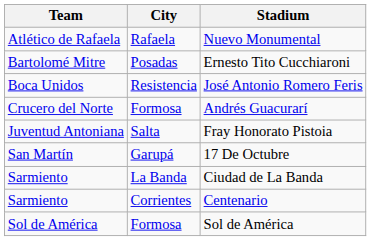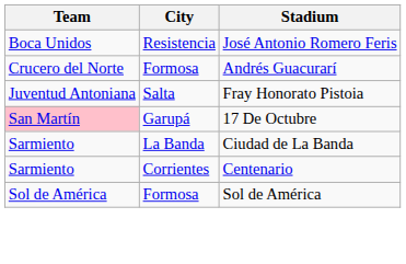 <table class="wikitable sortable">
 <tr>
 <th>Team</th>
 <th>City</th>
 <th>Stadium</th>
-</tr>
-<tr>
-<td> <a href='#'>Atlético de Rafaela</a></td>
-<td><a href='#'>Rafaela</a></td>
-<td><a href='#'>Nuevo Monumental</a></td>
-</tr>
-<tr>
-<td> <a href='#'>Bartolomé Mitre</a></td>
-<td><a href='#'>Posadas</a></td>
-<td>Ernesto Tito Cucchiaroni</td>
 </tr>
 <tr>
 <td> <a href='#'>Boca Unidos</a></td>
 <td><a href='#'>Resistencia</a></td>
 <td><a href='#'>José Antonio Romero Feris</a></td>
 </tr>
 <tr>
 <td> <a href='#'>Crucero del Norte</a></td>
 <td><a href='#'>Formosa</a></td>
 <td><a href='#'>Andrés Guacurarí</a></td>
 </tr>
 <tr>
 <td> <a href='#'>Juventud Antoniana</a></td>
 <td><a href='#'>Salta</a></td>
 <td>Fray Honorato Pistoia</td>
 </tr>
 <tr>
-<td> <a href='#'>San Martín</a></td>
+<td style="background: pink;"> <a href='#'>San Martín</a></td>
 <td><a href='#'>Garupá</a></td>
 <td>17 De Octubre</td>
 </tr>
 <tr>
 <td> <a href='#'>Sarmiento</a></td>
 <td><a href='#'>La Banda</a></td>
 <td>Ciudad de La Banda</td>
 </tr>
 <tr>
 <td> <a href='#'>Sarmiento</a></td>
 <td><a href='#'>Corrientes</a></td>
 <td><a href='#'>Centenario</a></td>
 </tr>
 <tr>
 <td> <a href='#'>Sol de América</a></td>
 <td><a href='#'>Formosa</a></td>
 <td>Sol de América</td>
 </tr>
 </table>
